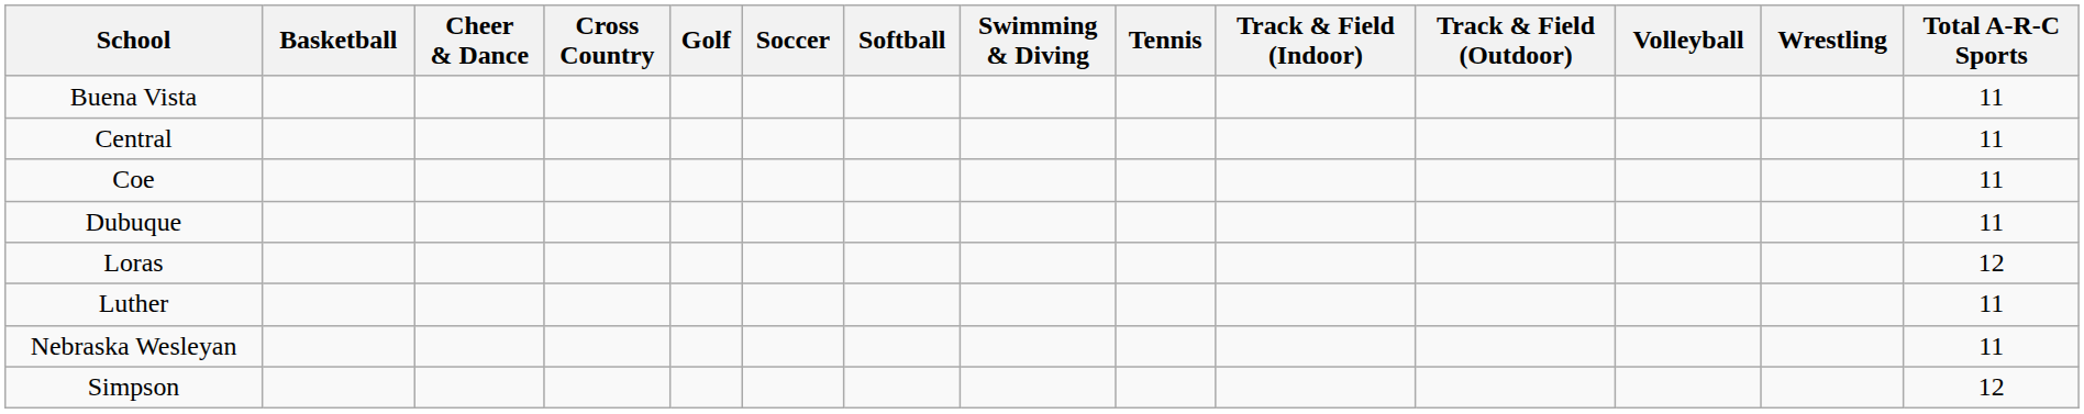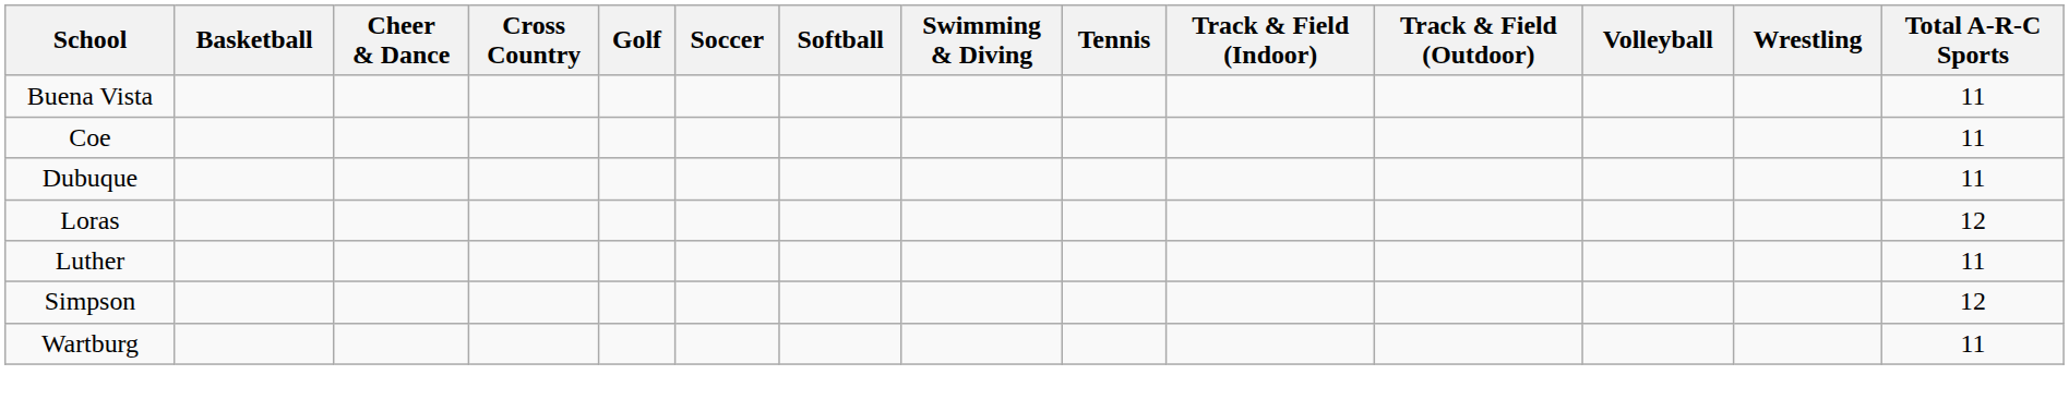 <table class="wikitable" style="text-align:center; width:80%;">
 <tr>
 <th>School</th>
 <th>Basketball</th>
 <th>Cheer<br>& Dance</th>
 <th>Cross<br>Country</th>
 <th>Golf</th>
 <th>Soccer</th>
 <th>Softball</th>
 <th>Swimming<br>& Diving</th>
 <th>Tennis</th>
 <th>Track & Field<br>(Indoor)</th>
 <th>Track & Field<br>(Outdoor)</th>
 <th>Volleyball</th>
 <th>Wrestling</th>
 <th>Total A-R-C<br>Sports</th>
 </tr>
 <tr>
 <td>Buena Vista</td>
-<td></td>
-<td></td>
-<td></td>
-<td></td>
-<td></td>
-<td></td>
-<td></td>
-<td></td>
-<td></td>
-<td></td>
-<td></td>
-<td></td>
-<td>11</td>
-</tr>
-<tr>
-<td>Central</td>
 <td></td>
 <td></td>
 <td></td>
 <td></td>
 <td></td>
 <td></td>
 <td></td>
 <td></td>
 <td></td>
 <td></td>
 <td></td>
 <td></td>
 <td>11</td>
 </tr>
 <tr>
 <td>Coe</td>
 <td></td>
 <td></td>
 <td></td>
 <td></td>
 <td></td>
 <td></td>
 <td></td>
 <td></td>
 <td></td>
 <td></td>
 <td></td>
 <td></td>
 <td>11</td>
 </tr>
 <tr>
 <td>Dubuque</td>
 <td></td>
 <td></td>
 <td></td>
 <td></td>
 <td></td>
 <td></td>
 <td></td>
 <td></td>
 <td></td>
 <td></td>
 <td></td>
 <td></td>
 <td>11</td>
 </tr>
 <tr>
 <td>Loras</td>
 <td></td>
 <td></td>
 <td></td>
 <td></td>
 <td></td>
 <td></td>
 <td></td>
 <td></td>
 <td></td>
 <td></td>
 <td></td>
 <td></td>
 <td>12</td>
 </tr>
 <tr>
 <td>Luther</td>
 <td></td>
 <td></td>
 <td></td>
 <td></td>
 <td></td>
 <td></td>
 <td></td>
 <td></td>
 <td></td>
 <td></td>
 <td></td>
 <td></td>
 <td>11</td>
 </tr>
 <tr>
-<td>Nebraska Wesleyan</td>
-<td></td>
-<td></td>
-<td></td>
-<td></td>
-<td></td>
-<td></td>
-<td></td>
-<td></td>
-<td></td>
-<td></td>
-<td></td>
-<td></td>
-<td>11</td>
-</tr>
-<tr>
 <td>Simpson</td>
 <td></td>
 <td></td>
 <td></td>
 <td></td>
 <td></td>
 <td></td>
 <td></td>
 <td></td>
 <td></td>
 <td></td>
 <td></td>
 <td></td>
 <td>12</td>
 </tr>
+<tr>
+<td>Wartburg</td>
+<td></td>
+<td></td>
+<td></td>
+<td></td>
+<td></td>
+<td></td>
+<td></td>
+<td></td>
+<td></td>
+<td></td>
+<td></td>
+<td></td>
+<td>11</td>
+</tr>
 </table>
